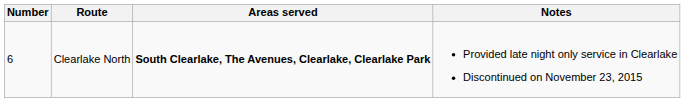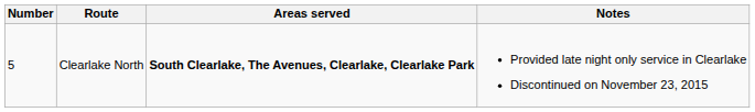 <table class="wikitable">
 <tr>
 <th>Number</th>
 <th>Route</th>
 <th>Areas served</th>
 <th>Notes</th>
 </tr>
 <tr>
-<td>6</td>
+<td>5</td>
 <td>Clearlake North</td>
 <td><strong>South Clearlake, The Avenues, Clearlake, Clearlake Park</strong></td>
 <td><br><ul><li>Provided late night only service in Clearlake</li></ul><ul><li>Discontinued on November 23, 2015</li></ul></td>
 </tr>
 </table>
